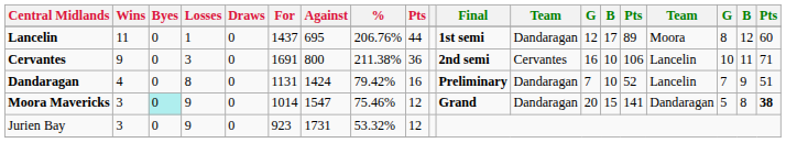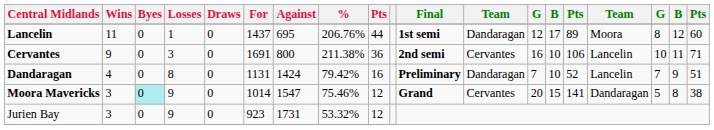 <table style="font-size: 85%; text-align: left;" class="wikitable">
 <tr>
 <th style="color:crimson">Central Midlands</th>
 <th style="color:crimson">Wins</th>
 <th style="color:crimson">Byes</th>
 <th style="color:crimson">Losses</th>
 <th style="color:crimson">Draws</th>
 <th style="color:crimson">For</th>
 <th style="color:crimson">Against</th>
 <th style="color:crimson">%</th>
 <th style="color:crimson">Pts</th>
 <th></th>
 <th style="color:green">Final</th>
 <th style="color:green">Team</th>
 <th style="color:green">G</th>
 <th style="color:green">B</th>
 <th style="color:green">Pts</th>
 <th style="color:green">Team</th>
 <th style="color:green">G</th>
 <th style="color:green">B</th>
 <th style="color:green">Pts</th>
 </tr>
 <tr>
 </tr>
 <tr>
 </tr>
 <tr>
 <td><strong>	Lancelin	</strong></td>
 <td>11</td>
 <td>0</td>
 <td>1</td>
 <td>0</td>
 <td>1437</td>
 <td>695</td>
 <td>206.76%</td>
 <td>44</td>
 <td></td>
 <td><strong>1st semi</strong></td>
 <td>Dandaragan</td>
 <td>12</td>
 <td>17</td>
 <td>89</td>
 <td>Moora</td>
 <td>8</td>
 <td>12</td>
 <td>60</td>
 </tr>
 <tr>
 <td><strong>	Cervantes	</strong></td>
 <td>9</td>
 <td>0</td>
 <td>3</td>
 <td>0</td>
 <td>1691</td>
 <td>800</td>
 <td>211.38%</td>
 <td>36</td>
 <td></td>
 <td><strong>2nd semi</strong></td>
 <td>Cervantes</td>
 <td>16</td>
 <td>10</td>
 <td>106</td>
 <td>Lancelin</td>
 <td>10</td>
 <td>11</td>
 <td>71</td>
 </tr>
 <tr ||>
 <td><strong>	Dandaragan	</strong></td>
 <td>4</td>
 <td>0</td>
 <td>8</td>
 <td>0</td>
 <td>1131</td>
 <td>1424</td>
 <td>79.42%</td>
 <td>16</td>
 <td></td>
 <td><strong>Preliminary</strong></td>
 <td>Dandaragan</td>
 <td>7</td>
 <td>10</td>
 <td>52</td>
 <td>Lancelin</td>
 <td>7</td>
 <td>9</td>
 <td>51</td>
 </tr>
 <tr>
 <td><strong>	Moora Mavericks	</strong></td>
 <td>3</td>
 <td style="background: paleturquoise;">0</td>
 <td>9</td>
 <td>0</td>
 <td>1014</td>
 <td>1547</td>
 <td>75.46%</td>
 <td>12</td>
 <td></td>
 <td><strong>Grand</strong></td>
-<td>Dandaragan</td>
+<td>Cervantes</td>
 <td>20</td>
 <td>15</td>
 <td>141</td>
 <td>Dandaragan</td>
 <td>5</td>
 <td>8</td>
-<td><strong>38</strong></td>
+<td>38</td>
 </tr>
 <tr>
 <td>Jurien Bay</td>
 <td>3</td>
 <td>0</td>
 <td>9</td>
 <td>0</td>
 <td>923</td>
 <td>1731</td>
 <td>53.32%</td>
 <td>12</td>
 <td></td>
 </tr>
 <tr>
 </tr>
 </table>
